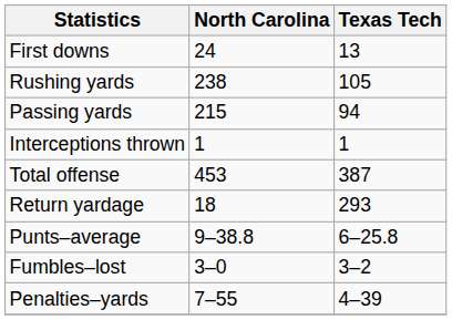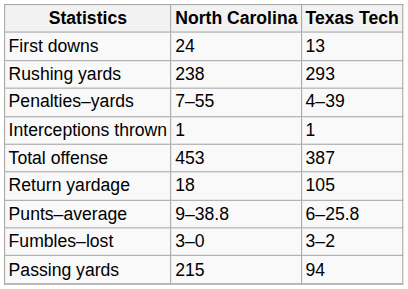 <table class="wikitable">
 <tr>
 <th>Statistics</th>
 <th>North Carolina</th>
 <th>Texas Tech</th>
 </tr>
 <tr>
 <td>First downs</td>
 <td>24</td>
 <td>13</td>
 </tr>
 <tr>
 <td>Rushing yards</td>
 <td>238</td>
-<td>105</td>
+<td>293</td>
 </tr>
 <tr>
-<td>Passing yards</td>
-<td>215</td>
-<td>94</td>
+<td>Penalties–yards</td>
+<td>7–55</td>
+<td>4–39</td>
 </tr>
 <tr>
 <td>Interceptions thrown</td>
 <td>1</td>
 <td>1</td>
 </tr>
 <tr>
 <td>Total offense</td>
 <td>453</td>
 <td>387</td>
 </tr>
 <tr>
 <td>Return yardage</td>
 <td>18</td>
-<td>293</td>
+<td>105</td>
 </tr>
 <tr>
 <td>Punts–average</td>
 <td>9–38.8</td>
 <td>6–25.8</td>
 </tr>
 <tr>
 <td>Fumbles–lost</td>
 <td>3–0</td>
 <td>3–2</td>
 </tr>
 <tr>
-<td>Penalties–yards</td>
-<td>7–55</td>
-<td>4–39</td>
+<td>Passing yards</td>
+<td>215</td>
+<td>94</td>
 </tr>
 <tr>
 </tr>
 </table>
